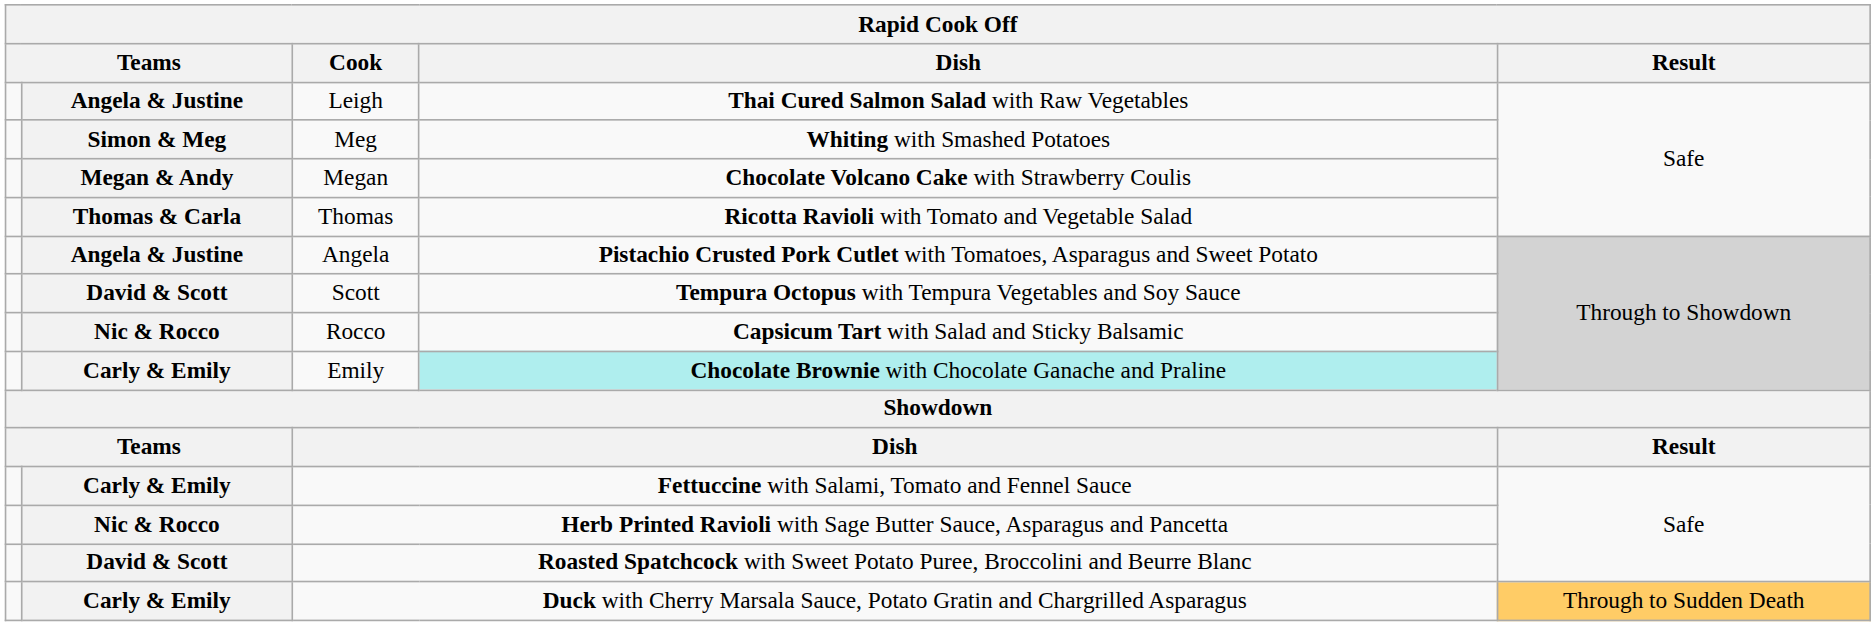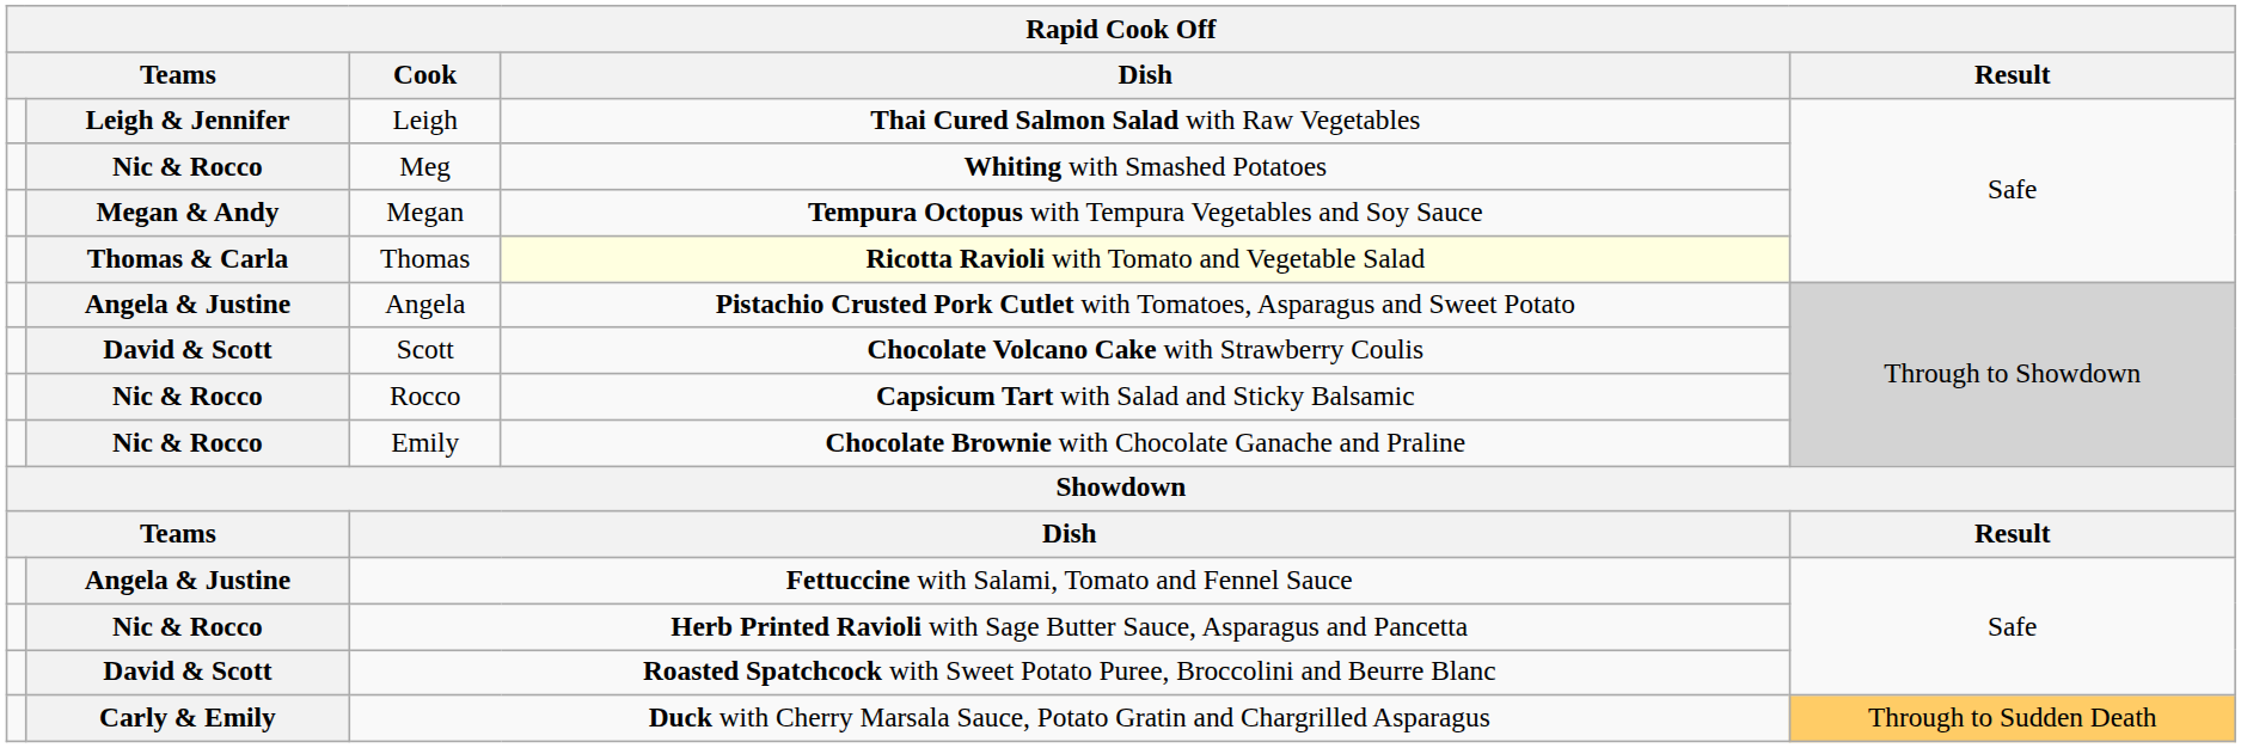 <table class="wikitable plainrowheaders" style="text-align:center; font-size:90%; width:80em; margin:auto;">
 <tr>
 <th colspan=5>Rapid Cook Off</th>
 </tr>
 <tr>
 <th colspan=2>Teams</th>
 <th>Cook</th>
 <th>Dish</th>
 <th>Result</th>
 </tr>
 <tr>
 <td></td>
-<th>Angela & Justine</th>
+<th>Leigh & Jennifer</th>
 <td>Leigh</td>
 <td><strong>Thai Cured Salmon Salad</strong> with Raw Vegetables</td>
 <td rowspan=4>Safe</td>
 </tr>
 <tr>
 <td></td>
-<th>Simon & Meg</th>
+<th>Nic & Rocco</th>
 <td>Meg</td>
 <td><strong>Whiting</strong> with Smashed Potatoes</td>
 </tr>
 <tr>
 <td></td>
 <th>Megan & Andy</th>
 <td>Megan</td>
-<td><strong>Chocolate Volcano Cake</strong> with Strawberry Coulis</td>
+<td><strong>Tempura Octopus</strong> with Tempura Vegetables and Soy Sauce</td>
 </tr>
 <tr>
 <td></td>
 <th>Thomas & Carla</th>
 <td>Thomas</td>
-<td><strong>Ricotta Ravioli</strong> with Tomato and Vegetable Salad</td>
+<td style="background: lightyellow;"><strong>Ricotta Ravioli</strong> with Tomato and Vegetable Salad</td>
 </tr>
 <tr>
 <td></td>
 <th>Angela & Justine</th>
 <td>Angela</td>
 <td><strong>Pistachio Crusted Pork Cutlet</strong> with Tomatoes, Asparagus and Sweet Potato</td>
 <td bgcolor=lightgray rowspan=4>Through to Showdown</td>
 </tr>
 <tr>
 <td></td>
 <th>David & Scott</th>
 <td>Scott</td>
-<td><strong>Tempura Octopus</strong> with Tempura Vegetables and Soy Sauce</td>
+<td><strong>Chocolate Volcano Cake</strong> with Strawberry Coulis</td>
 </tr>
 <tr>
 <td></td>
 <th>Nic & Rocco</th>
 <td>Rocco</td>
 <td><strong>Capsicum Tart</strong> with Salad and Sticky Balsamic</td>
 </tr>
 <tr>
 <td></td>
-<th>Carly & Emily</th>
+<th>Nic & Rocco</th>
 <td>Emily</td>
-<td style="background: paleturquoise;"><strong>Chocolate Brownie</strong> with Chocolate Ganache and Praline</td>
+<td><strong>Chocolate Brownie</strong> with Chocolate Ganache and Praline</td>
 </tr>
 <tr>
 <th colspan=5>Showdown</th>
 </tr>
 <tr>
 <th colspan=2>Teams</th>
 <th colspan=2>Dish</th>
 <th>Result</th>
 </tr>
 <tr>
 <td></td>
-<th>Carly & Emily</th>
+<th>Angela & Justine</th>
 <td colspan=2><strong>Fettuccine</strong> with Salami, Tomato and Fennel Sauce</td>
 <td rowspan=3>Safe</td>
 </tr>
 <tr>
 <td></td>
 <th>Nic & Rocco</th>
 <td colspan=2><strong>Herb Printed Ravioli</strong> with Sage Butter Sauce, Asparagus and Pancetta</td>
 </tr>
 <tr>
 <td></td>
 <th>David & Scott</th>
 <td colspan=2><strong>Roasted Spatchcock</strong> with Sweet Potato Puree, Broccolini and Beurre Blanc</td>
 </tr>
 <tr>
 <td></td>
 <th>Carly & Emily</th>
 <td colspan=2><strong>Duck</strong> with Cherry Marsala Sauce, Potato Gratin and Chargrilled Asparagus</td>
 <td bgcolor=#FFCC66>Through to Sudden Death</td>
 </tr>
 </table>
